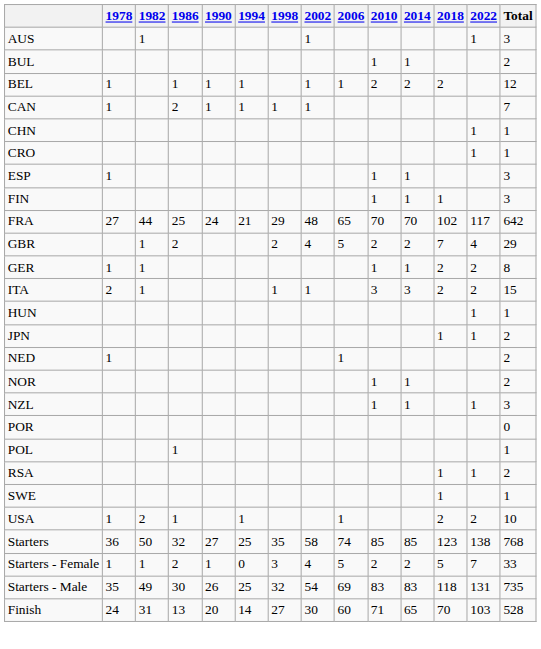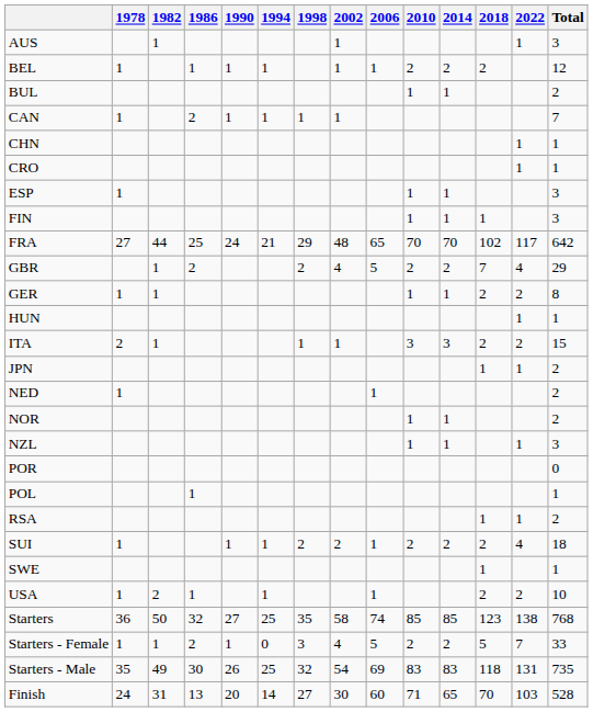 <table class="wikitable" style=font-size:small>
 <tr>
 <th></th>
 <th><a href='#'>1978</a></th>
 <th><a href='#'>1982</a></th>
 <th><a href='#'>1986</a></th>
 <th><a href='#'>1990</a></th>
 <th><a href='#'>1994</a></th>
 <th><a href='#'>1998</a></th>
 <th><a href='#'>2002</a></th>
 <th><a href='#'>2006</a></th>
 <th><a href='#'>2010</a></th>
 <th><a href='#'>2014</a></th>
 <th><a href='#'>2018</a></th>
 <th><a href='#'>2022</a></th>
 <th>Total</th>
 </tr>
 <tr>
 <td>AUS</td>
 <td></td>
 <td>1</td>
 <td></td>
 <td></td>
 <td></td>
 <td></td>
 <td>1</td>
 <td></td>
 <td></td>
 <td></td>
 <td></td>
 <td>1</td>
 <td>3</td>
 </tr>
 <tr>
+<td>BEL</td>
+<td>1</td>
+<td></td>
+<td>1</td>
+<td>1</td>
+<td>1</td>
+<td></td>
+<td>1</td>
+<td>1</td>
+<td>2</td>
+<td>2</td>
+<td>2</td>
+<td></td>
+<td>12</td>
+</tr>
+<tr>
 <td>BUL</td>
 <td></td>
 <td></td>
 <td></td>
 <td></td>
 <td></td>
 <td></td>
 <td></td>
 <td></td>
 <td>1</td>
 <td>1</td>
 <td></td>
 <td></td>
 <td>2</td>
-</tr>
-<tr>
-<td>BEL</td>
-<td>1</td>
-<td></td>
-<td>1</td>
-<td>1</td>
-<td>1</td>
-<td></td>
-<td>1</td>
-<td>1</td>
-<td>2</td>
-<td>2</td>
-<td>2</td>
-<td></td>
-<td>12</td>
 </tr>
 <tr>
 <td>CAN</td>
 <td>1</td>
 <td></td>
 <td>2</td>
 <td>1</td>
 <td>1</td>
 <td>1</td>
 <td>1</td>
 <td></td>
 <td></td>
 <td></td>
 <td></td>
 <td></td>
 <td>7</td>
 </tr>
 <tr>
 <td>CHN</td>
 <td></td>
 <td></td>
 <td></td>
 <td></td>
 <td></td>
 <td></td>
 <td></td>
 <td></td>
 <td></td>
 <td></td>
 <td></td>
 <td>1</td>
 <td>1</td>
 </tr>
 <tr>
 <td>CRO</td>
 <td></td>
 <td></td>
 <td></td>
 <td></td>
 <td></td>
 <td></td>
 <td></td>
 <td></td>
 <td></td>
 <td></td>
 <td></td>
 <td>1</td>
 <td>1</td>
 </tr>
 <tr>
 <td>ESP</td>
 <td>1</td>
 <td></td>
 <td></td>
 <td></td>
 <td></td>
 <td></td>
 <td></td>
 <td></td>
 <td>1</td>
 <td>1</td>
 <td></td>
 <td></td>
 <td>3</td>
 </tr>
 <tr>
 <td>FIN</td>
 <td></td>
 <td></td>
 <td></td>
 <td></td>
 <td></td>
 <td></td>
 <td></td>
 <td></td>
 <td>1</td>
 <td>1</td>
 <td>1</td>
 <td></td>
 <td>3</td>
 </tr>
 <tr>
 <td>FRA</td>
 <td>27</td>
 <td>44</td>
 <td>25</td>
 <td>24</td>
 <td>21</td>
 <td>29</td>
 <td>48</td>
 <td>65</td>
 <td>70</td>
 <td>70</td>
 <td>102</td>
 <td>117</td>
 <td>642</td>
 </tr>
 <tr>
 <td>GBR</td>
 <td></td>
 <td>1</td>
 <td>2</td>
 <td></td>
 <td></td>
 <td>2</td>
 <td>4</td>
 <td>5</td>
 <td>2</td>
 <td>2</td>
 <td>7</td>
 <td>4</td>
 <td>29</td>
 </tr>
 <tr>
 <td>GER</td>
 <td>1</td>
 <td>1</td>
 <td></td>
 <td></td>
 <td></td>
 <td></td>
 <td></td>
 <td></td>
 <td>1</td>
 <td>1</td>
 <td>2</td>
 <td>2</td>
 <td>8</td>
 </tr>
 <tr>
+<td>HUN</td>
+<td></td>
+<td></td>
+<td></td>
+<td></td>
+<td></td>
+<td></td>
+<td></td>
+<td></td>
+<td></td>
+<td></td>
+<td></td>
+<td>1</td>
+<td>1</td>
+</tr>
+<tr>
 <td>ITA</td>
 <td>2</td>
 <td>1</td>
 <td></td>
 <td></td>
 <td></td>
 <td>1</td>
 <td>1</td>
 <td></td>
 <td>3</td>
 <td>3</td>
 <td>2</td>
 <td>2</td>
 <td>15</td>
-</tr>
-<tr>
-<td>HUN</td>
-<td></td>
-<td></td>
-<td></td>
-<td></td>
-<td></td>
-<td></td>
-<td></td>
-<td></td>
-<td></td>
-<td></td>
-<td></td>
-<td>1</td>
-<td>1</td>
 </tr>
 <tr>
 <td>JPN</td>
 <td></td>
 <td></td>
 <td></td>
 <td></td>
 <td></td>
 <td></td>
 <td></td>
 <td></td>
 <td></td>
 <td></td>
 <td>1</td>
 <td>1</td>
 <td>2</td>
 </tr>
 <tr>
 <td>NED</td>
 <td>1</td>
 <td></td>
 <td></td>
 <td></td>
 <td></td>
 <td></td>
 <td></td>
 <td>1</td>
 <td></td>
 <td></td>
 <td></td>
 <td></td>
 <td>2</td>
 </tr>
 <tr>
 <td>NOR</td>
 <td></td>
 <td></td>
 <td></td>
 <td></td>
 <td></td>
 <td></td>
 <td></td>
 <td></td>
 <td>1</td>
 <td>1</td>
 <td></td>
 <td></td>
 <td>2</td>
 </tr>
 <tr>
 <td>NZL</td>
 <td></td>
 <td></td>
 <td></td>
 <td></td>
 <td></td>
 <td></td>
 <td></td>
 <td></td>
 <td>1</td>
 <td>1</td>
 <td></td>
 <td>1</td>
 <td>3</td>
 </tr>
 <tr>
 <td>POR</td>
 <td></td>
 <td></td>
 <td></td>
 <td></td>
 <td></td>
 <td></td>
 <td></td>
 <td></td>
 <td></td>
 <td></td>
 <td></td>
 <td></td>
 <td>0</td>
 </tr>
 <tr>
 <td>POL</td>
 <td></td>
 <td></td>
 <td>1</td>
 <td></td>
 <td></td>
 <td></td>
 <td></td>
 <td></td>
 <td></td>
 <td></td>
 <td></td>
 <td></td>
 <td>1</td>
 </tr>
 <tr>
 <td>RSA</td>
 <td></td>
 <td></td>
 <td></td>
 <td></td>
 <td></td>
 <td></td>
 <td></td>
 <td></td>
 <td></td>
 <td></td>
 <td>1</td>
 <td>1</td>
 <td>2</td>
 </tr>
 <tr>
+<td>SUI</td>
+<td>1</td>
+<td></td>
+<td></td>
+<td>1</td>
+<td>1</td>
+<td>2</td>
+<td>2</td>
+<td>1</td>
+<td>2</td>
+<td>2</td>
+<td>2</td>
+<td>4</td>
+<td>18</td>
+</tr>
+<tr>
 <td>SWE</td>
 <td></td>
 <td></td>
 <td></td>
 <td></td>
 <td></td>
 <td></td>
 <td></td>
 <td></td>
 <td></td>
 <td></td>
 <td>1</td>
 <td></td>
 <td>1</td>
 </tr>
 <tr>
 <td>USA</td>
 <td>1</td>
 <td>2</td>
 <td>1</td>
 <td></td>
 <td>1</td>
 <td></td>
 <td></td>
 <td>1</td>
 <td></td>
 <td></td>
 <td>2</td>
 <td>2</td>
 <td>10</td>
 </tr>
 <tr>
 <td>Starters</td>
 <td>36</td>
 <td>50</td>
 <td>32</td>
 <td>27</td>
 <td>25</td>
 <td>35</td>
 <td>58</td>
 <td>74</td>
 <td>85</td>
 <td>85</td>
 <td>123</td>
 <td>138</td>
 <td>768</td>
 </tr>
 <tr>
 <td>Starters - Female</td>
 <td>1</td>
 <td>1</td>
 <td>2</td>
 <td>1</td>
 <td>0</td>
 <td>3</td>
 <td>4</td>
 <td>5</td>
 <td>2</td>
 <td>2</td>
 <td>5</td>
 <td>7</td>
 <td>33</td>
 </tr>
 <tr>
 <td>Starters - Male</td>
 <td>35</td>
 <td>49</td>
 <td>30</td>
 <td>26</td>
 <td>25</td>
 <td>32</td>
 <td>54</td>
 <td>69</td>
 <td>83</td>
 <td>83</td>
 <td>118</td>
 <td>131</td>
 <td>735</td>
 </tr>
 <tr>
 <td>Finish</td>
 <td>24</td>
 <td>31</td>
 <td>13</td>
 <td>20</td>
 <td>14</td>
 <td>27</td>
 <td>30</td>
 <td>60</td>
 <td>71</td>
 <td>65</td>
 <td>70</td>
 <td>103</td>
 <td>528</td>
 </tr>
 </table>
